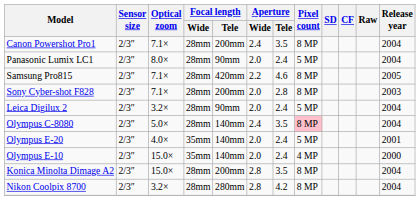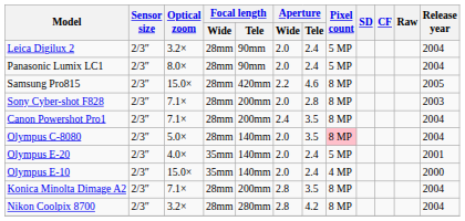 <table class="wikitable sortable col3right col4right col5right col6right col7right col8right" style="font-size:90%;white-space:nowrap">
 <tr>
 <th rowspan=2>Model</th>
 <th rowspan=2><a href='#'>Sensor<br>size</a></th>
 <th rowspan=2><a href='#'>Optical<br>zoom</a></th>
 <th colspan=2><a href='#'>Focal length</a></th>
 <th colspan=2><a href='#'>Aperture</a></th>
 <th rowspan=2><a href='#'>Pixel<br>count</a></th>
 <th rowspan=2><a href='#'>SD</a></th>
 <th rowspan=2><a href='#'>CF</a></th>
 <th rowspan=2>Raw</th>
 <th rowspan=2>Release<br>year</th>
 </tr>
 <tr>
 <th>Wide</th>
 <th>Tele</th>
 <th>Wide</th>
 <th>Tele</th>
 </tr>
 <tr>
-<td><a href='#'>Canon Powershot Pro1</a></td>
+<td><a href='#'>Leica Digilux 2</a></td>
 <td>2/3″</td>
-<td>7.1×</td>
+<td>3.2×</td>
 <td>28mm</td>
-<td>200mm</td>
+<td>90mm</td>
+<td>2.0</td>
 <td>2.4</td>
-<td>3.5</td>
-<td>8 MP</td>
+<td>5 MP</td>
 <td></td>
 <td></td>
 <td></td>
 <td>2004</td>
 </tr>
 <tr>
 <td>Panasonic Lumix LC1</td>
 <td>2/3″</td>
 <td>8.0×</td>
 <td>28mm</td>
 <td>90mm</td>
 <td>2.0</td>
 <td>2.4</td>
 <td>5 MP</td>
 <td></td>
 <td></td>
 <td></td>
 <td>2004</td>
 </tr>
 <tr>
 <td>Samsung Pro815</td>
 <td>2/3″</td>
-<td>7.1×</td>
+<td>15.0×</td>
 <td>28mm</td>
 <td>420mm</td>
 <td>2.2</td>
 <td>4.6</td>
 <td>8 MP</td>
 <td></td>
 <td></td>
 <td></td>
 <td>2005</td>
 </tr>
 <tr>
 <td><a href='#'>Sony Cyber-shot F828</a></td>
 <td>2/3″</td>
 <td>7.1×</td>
 <td>28mm</td>
 <td>200mm</td>
 <td>2.0</td>
 <td>2.8</td>
 <td>8 MP</td>
 <td></td>
 <td></td>
 <td></td>
 <td>2003</td>
 </tr>
 <tr>
-<td><a href='#'>Leica Digilux 2</a></td>
+<td><a href='#'>Canon Powershot Pro1</a></td>
 <td>2/3″</td>
-<td>3.2×</td>
+<td>7.1×</td>
 <td>28mm</td>
-<td>90mm</td>
-<td>2.0</td>
+<td>200mm</td>
 <td>2.4</td>
-<td>5 MP</td>
+<td>3.5</td>
+<td>8 MP</td>
 <td></td>
 <td></td>
 <td></td>
 <td>2004</td>
 </tr>
 <tr>
 <td><a href='#'>Olympus C-8080</a></td>
 <td>2/3″</td>
 <td>5.0×</td>
 <td>28mm</td>
 <td>140mm</td>
-<td>2.4</td>
+<td>2.0</td>
 <td>3.5</td>
 <td style="background: pink;">8 MP</td>
 <td></td>
 <td></td>
 <td></td>
 <td>2004</td>
 </tr>
 <tr>
 <td><a href='#'>Olympus E-20</a></td>
 <td>2/3″</td>
 <td>4.0×</td>
 <td>35mm</td>
 <td>140mm</td>
 <td>2.0</td>
 <td>2.4</td>
 <td>5 MP</td>
 <td></td>
 <td></td>
 <td></td>
 <td>2001</td>
 </tr>
 <tr>
 <td><a href='#'>Olympus E-10</a></td>
 <td>2/3″</td>
 <td>15.0×</td>
 <td>35mm</td>
 <td>140mm</td>
 <td>2.0</td>
 <td>2.4</td>
 <td>4 MP</td>
 <td></td>
 <td></td>
 <td></td>
 <td>2000</td>
 </tr>
 <tr>
 <td><a href='#'>Konica Minolta Dimage A2</a></td>
 <td>2/3″</td>
-<td>15.0×</td>
+<td>7.1×</td>
 <td>28mm</td>
 <td>200mm</td>
 <td>2.8</td>
 <td>3.5</td>
 <td>8 MP</td>
 <td></td>
 <td></td>
 <td></td>
 <td>2004</td>
 </tr>
 <tr>
 <td><a href='#'>Nikon Coolpix 8700</a></td>
 <td>2/3″</td>
 <td>3.2×</td>
 <td>28mm</td>
 <td>280mm</td>
 <td>2.8</td>
 <td>4.2</td>
 <td>8 MP</td>
 <td></td>
 <td></td>
 <td></td>
 <td>2004</td>
 </tr>
 <tr>
 </tr>
 </table>
